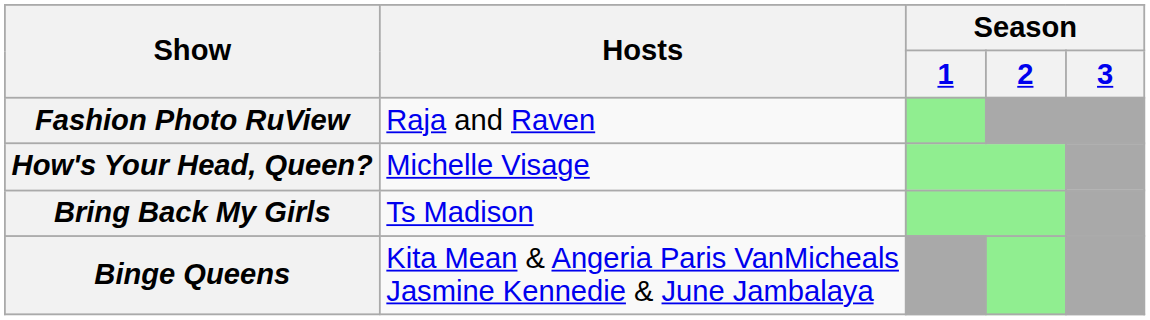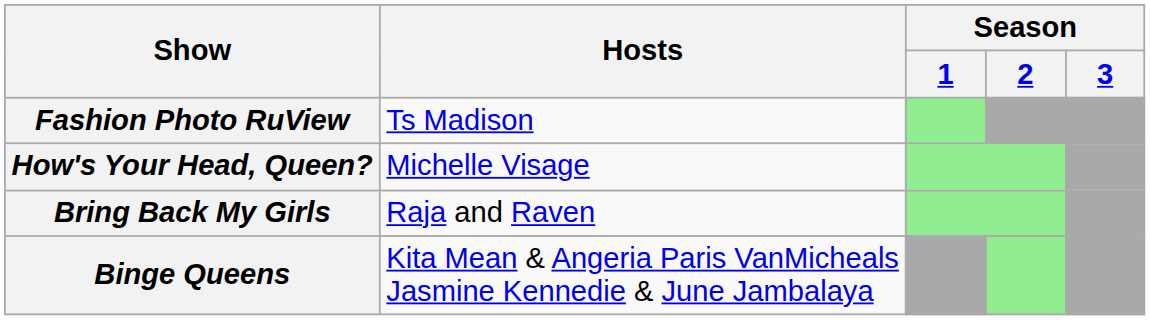 <table class="wikitable">
 <tr>
 <th rowspan="2" scope="col">Show</th>
 <th rowspan="2" scope="col">Hosts</th>
 <th colspan="3">Season</th>
 </tr>
 <tr>
 <th style="width:7%;" scope="colspan"><a href='#'>1</a></th>
 <th style="width:7%;" scope="colspan"><a href='#'>2</a></th>
 <th style="width:7%;" scope="colspan"><a href='#'>3</a></th>
 </tr>
 <tr>
 <th><em>Fashion Photo RuView</em></th>
-<td><a href='#'>Raja</a> and <a href='#'>Raven</a></td>
+<td><a href='#'>Ts Madison</a></td>
 <td bgcolor="lightgreen"></td>
 <td colspan="2" bgcolor="darkgray"></td>
 </tr>
 <tr>
 <th><em>How's Your Head, Queen?</em></th>
 <td><a href='#'>Michelle Visage</a></td>
 <td colspan="2" bgcolor="lightgreen"></td>
 <td bgcolor="darkgray"></td>
 </tr>
 <tr>
 <th><em>Bring Back My Girls</em></th>
-<td><a href='#'>Ts Madison</a></td>
+<td><a href='#'>Raja</a> and <a href='#'>Raven</a></td>
 <td colspan="2" bgcolor="lightgreen"></td>
 <td bgcolor="darkgray"></td>
 </tr>
 <tr>
 <th rowspan="2"><em>Binge Queens</em></th>
 <td><a href='#'>Kita Mean</a> & <a href='#'>Angeria Paris VanMicheals</a><br><a href='#'>Jasmine Kennedie</a> & <a href='#'>June Jambalaya</a></td>
 <td bgcolor="darkgray"></td>
 <td colspan="1" bgcolor="lightgreen"></td>
 <td bgcolor="darkgray"></td>
 </tr>
 </table>
